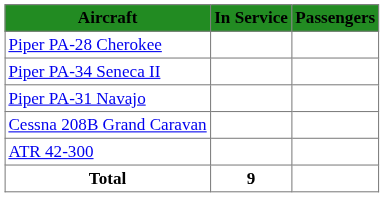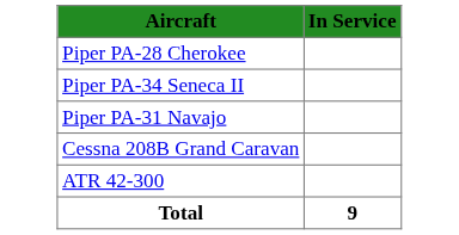 <table class="toccolours" border="1" cellpadding="3" style="margin:1em auto; border-collapse:collapse">
 <tr bgcolor=#228B22>
 <th><span>Aircraft</span></th>
 <th><span>In Service</span></th>
-<th><span>Passengers</span></th>
 </tr>
 <tr>
 <td><a href='#'>Piper PA-28 Cherokee</a></td>
-<td></td>
 <td></td>
 </tr>
 <tr>
 <td><a href='#'>Piper PA-34 Seneca II</a></td>
 <td></td>
-<td></td>
 </tr>
 <tr>
 <td><a href='#'>Piper PA-31 Navajo</a></td>
-<td></td>
 <td></td>
 </tr>
 <tr>
 <td><a href='#'>Cessna 208B Grand Caravan</a></td>
 <td></td>
-<td></td>
 </tr>
 <tr>
 <td><a href='#'>ATR 42-300</a></td>
-<td></td>
 <td></td>
 </tr>
 <tr>
 <th>Total</th>
 <th>9</th>
-<td></td>
 </tr>
 </table>
